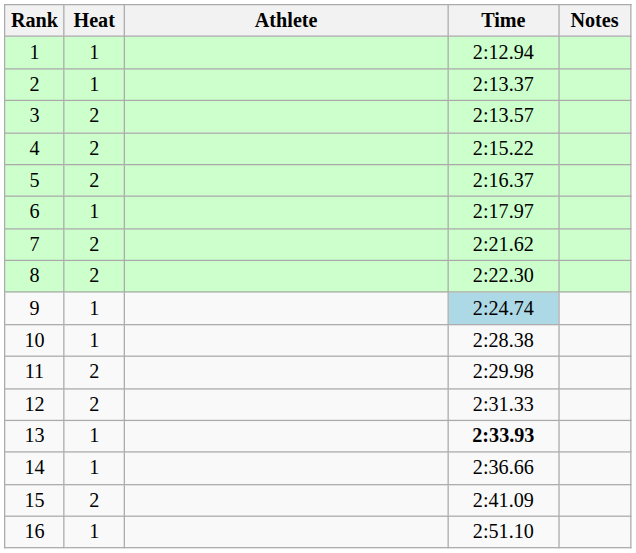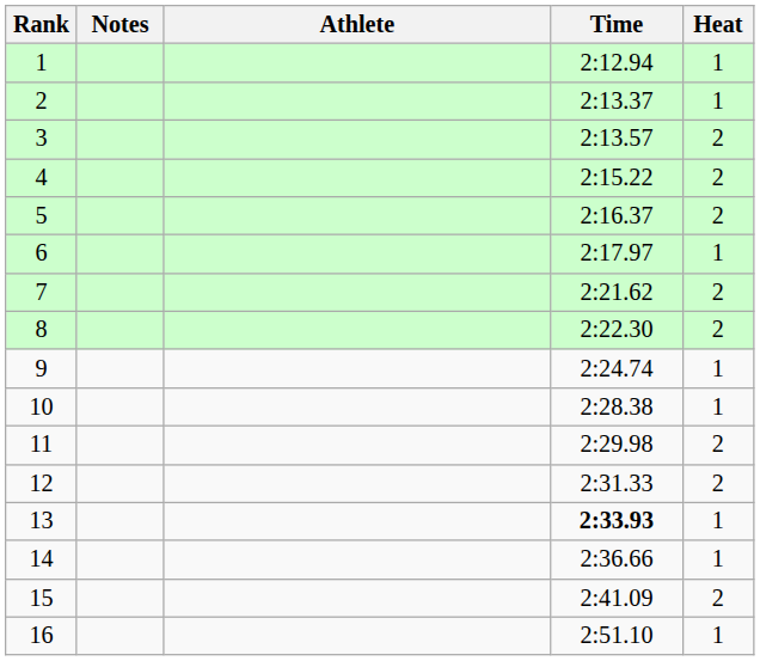 <table class="wikitable" style="text-align:center">
 <tr>
 <th width=40>Rank</th>
-<th width=40>Heat</th>
+<th width=50>Notes</th>
 <th width=250>Athlete</th>
 <th width=80>Time</th>
-<th width=50>Notes</th>
+<th width=40>Heat</th>
 </tr>
 <tr bgcolor="ccffcc">
 <td>1</td>
-<td>1</td>
+<td></td>
 <td align=left></td>
 <td>2:12.94</td>
-<td></td>
+<td>1</td>
 </tr>
 <tr bgcolor="ccffcc">
 <td>2</td>
-<td>1</td>
+<td></td>
 <td align=left></td>
 <td>2:13.37</td>
-<td></td>
+<td>1</td>
 </tr>
 <tr bgcolor="ccffcc">
 <td>3</td>
-<td>2</td>
+<td></td>
 <td align=left></td>
 <td>2:13.57</td>
-<td></td>
+<td>2</td>
 </tr>
 <tr bgcolor="ccffcc">
 <td>4</td>
-<td>2</td>
+<td></td>
 <td align=left></td>
 <td>2:15.22</td>
-<td></td>
+<td>2</td>
 </tr>
 <tr bgcolor="ccffcc">
 <td>5</td>
-<td>2</td>
+<td></td>
 <td align=left></td>
 <td>2:16.37</td>
-<td></td>
+<td>2</td>
 </tr>
 <tr bgcolor="ccffcc">
 <td>6</td>
-<td>1</td>
+<td></td>
 <td align=left></td>
 <td>2:17.97</td>
-<td></td>
+<td>1</td>
 </tr>
 <tr bgcolor="ccffcc">
 <td>7</td>
-<td>2</td>
+<td></td>
 <td align=left></td>
 <td>2:21.62</td>
-<td></td>
+<td>2</td>
 </tr>
 <tr bgcolor="ccffcc">
 <td>8</td>
-<td>2</td>
+<td></td>
 <td align=left></td>
 <td>2:22.30</td>
-<td></td>
+<td>2</td>
 </tr>
 <tr>
 <td>9</td>
+<td></td>
+<td align=left></td>
+<td>2:24.74</td>
 <td>1</td>
-<td align=left></td>
-<td style="background: lightblue;">2:24.74</td>
-<td></td>
 </tr>
 <tr>
 <td>10</td>
-<td>1</td>
+<td></td>
 <td align=left></td>
 <td>2:28.38</td>
-<td></td>
+<td>1</td>
 </tr>
 <tr>
 <td>11</td>
-<td>2</td>
+<td></td>
 <td align=left></td>
 <td>2:29.98</td>
-<td></td>
+<td>2</td>
 </tr>
 <tr>
 <td>12</td>
-<td>2</td>
+<td></td>
 <td align=left></td>
 <td>2:31.33</td>
-<td></td>
+<td>2</td>
 </tr>
 <tr>
 <td>13</td>
-<td>1</td>
+<td></td>
 <td align=left></td>
 <td><strong>2:33.93</strong></td>
-<td></td>
+<td>1</td>
 </tr>
 <tr>
 <td>14</td>
-<td>1</td>
+<td></td>
 <td align=left></td>
 <td>2:36.66</td>
-<td></td>
+<td>1</td>
 </tr>
 <tr>
 <td>15</td>
-<td>2</td>
+<td></td>
 <td align=left></td>
 <td>2:41.09</td>
-<td></td>
+<td>2</td>
 </tr>
 <tr>
 <td>16</td>
-<td>1</td>
+<td></td>
 <td align=left></td>
 <td>2:51.10</td>
-<td></td>
+<td>1</td>
 </tr>
 </table>
